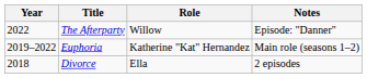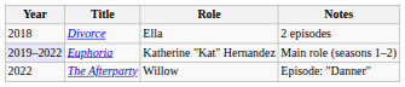 <table class="wikitable sortable">
 <tr>
 <th>Year</th>
 <th>Title</th>
 <th>Role</th>
 <th class="unsortable">Notes</th>
 </tr>
 <tr>
+<td>2018</td>
+<td><em><a href='#'>Divorce</a></em></td>
+<td>Ella</td>
+<td>2 episodes</td>
+</tr>
+<tr>
+<td style="background: lavender;">2019–2022</td>
+<td><em><a href='#'>Euphoria</a></em></td>
+<td>Katherine "Kat" Hernandez</td>
+<td>Main role (seasons 1–2)</td>
+</tr>
+<tr>
 <td>2022</td>
 <td><em><a href='#'>The Afterparty</a></em></td>
 <td>Willow</td>
 <td>Episode: "Danner"</td>
 </tr>
-<tr>
-<td>2019–2022</td>
-<td><em><a href='#'>Euphoria</a></em></td>
-<td>Katherine "Kat" Hernandez</td>
-<td>Main role (seasons 1–2)</td>
-</tr>
-<tr>
-<td>2018</td>
-<td><em><a href='#'>Divorce</a></em></td>
-<td>Ella</td>
-<td>2 episodes</td>
-</tr>
 </table>
